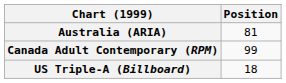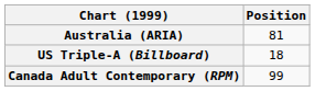 <table class="wikitable sortable plainrowheaders" style="text-align:center">
 <tr>
 <th>Chart (1999)</th>
 <th>Position</th>
 </tr>
 <tr>
 <th scope="row">Australia (ARIA)</th>
 <td>81</td>
 </tr>
 <tr>
+<th scope="row">US Triple-A (<em>Billboard</em>)</th>
+<td>18</td>
+</tr>
+<tr>
 <th scope="row">Canada Adult Contemporary (<em>RPM</em>)</th>
 <td>99</td>
 </tr>
-<tr>
-<th scope="row">US Triple-A (<em>Billboard</em>)</th>
-<td>18</td>
-</tr>
 </table>
